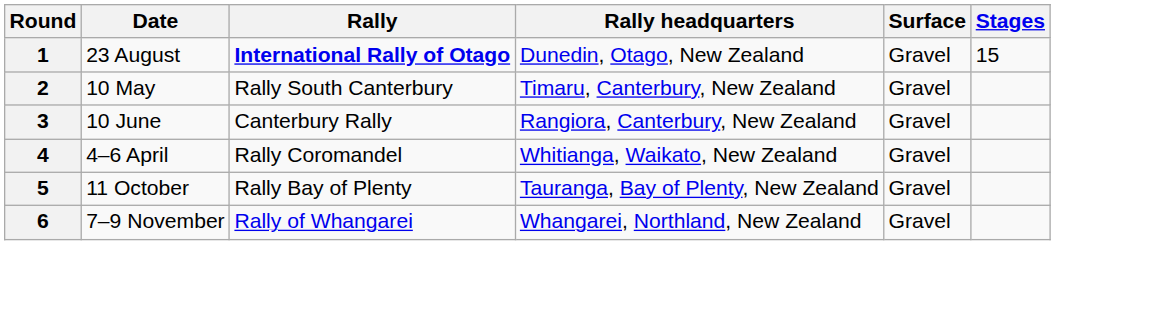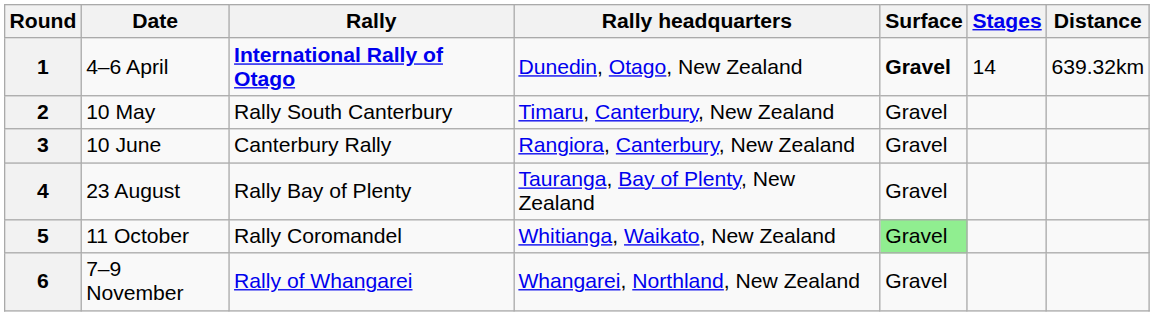 <table class="wikitable">
 <tr>
 <th>Round</th>
 <th>Date</th>
 <th>Rally</th>
 <th>Rally headquarters</th>
 <th>Surface</th>
 <th><a href='#'>Stages</a></th>
+<th>Distance</th>
 </tr>
 <tr>
 <th>1</th>
-<td>23 August</td>
+<td>4–6 April</td>
 <td><strong><a href='#'>International Rally of Otago</a></strong></td>
 <td><a href='#'>Dunedin</a>, <a href='#'>Otago</a>, New Zealand</td>
-<td>Gravel</td>
-<td>15</td>
+<td><strong>Gravel</strong></td>
+<td>14</td>
+<td>639.32km</td>
 </tr>
 <tr>
 <th>2</th>
 <td>10 May</td>
 <td>Rally South Canterbury</td>
 <td><a href='#'>Timaru</a>, <a href='#'>Canterbury</a>, New Zealand</td>
 <td>Gravel</td>
+<td></td>
 <td></td>
 </tr>
 <tr>
 <th>3</th>
 <td>10 June</td>
 <td>Canterbury Rally</td>
 <td><a href='#'>Rangiora</a>, <a href='#'>Canterbury</a>, New Zealand</td>
 <td>Gravel</td>
 <td></td>
+<td></td>
 </tr>
 <tr>
 <th>4</th>
-<td>4–6 April</td>
-<td>Rally Coromandel</td>
-<td><a href='#'>Whitianga</a>, <a href='#'>Waikato</a>, New Zealand</td>
+<td>23 August</td>
+<td>Rally Bay of Plenty</td>
+<td><a href='#'>Tauranga</a>, <a href='#'>Bay of Plenty</a>, New Zealand</td>
 <td>Gravel</td>
+<td></td>
 <td></td>
 </tr>
 <tr>
 <th>5</th>
 <td>11 October</td>
-<td>Rally Bay of Plenty</td>
-<td><a href='#'>Tauranga</a>, <a href='#'>Bay of Plenty</a>, New Zealand</td>
-<td>Gravel</td>
+<td>Rally Coromandel</td>
+<td><a href='#'>Whitianga</a>, <a href='#'>Waikato</a>, New Zealand</td>
+<td style="background: lightgreen;">Gravel</td>
+<td></td>
 <td></td>
 </tr>
 <tr>
 <th>6</th>
 <td>7–9 November</td>
 <td><a href='#'>Rally of Whangarei</a></td>
 <td><a href='#'>Whangarei</a>, <a href='#'>Northland</a>, New Zealand</td>
 <td>Gravel</td>
 <td></td>
+<td></td>
 </tr>
 </table>
